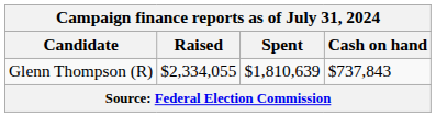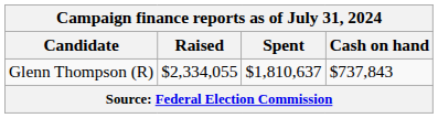 <table class="wikitable sortable">
 <tr>
 <th colspan=4>Campaign finance reports as of July 31, 2024</th>
 </tr>
 <tr style="text-align:center;">
 <th>Candidate</th>
 <th>Raised</th>
 <th>Spent</th>
 <th>Cash on hand</th>
 </tr>
 <tr>
 <td>Glenn Thompson (R)</td>
 <td>$2,334,055</td>
-<td>$1,810,639</td>
+<td>$1,810,637</td>
 <td>$737,843</td>
 </tr>
 <tr>
 <th colspan="4"><small>Source: <a href='#'>Federal Election Commission</a></small></th>
 </tr>
 </table>
